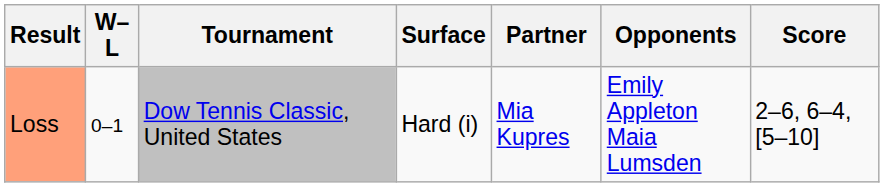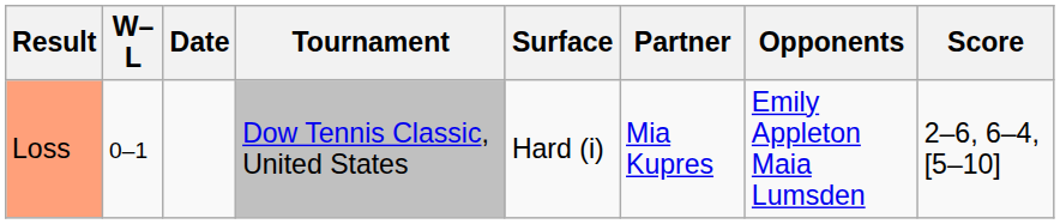 <table class="sortable wikitable">
 <tr>
 <th>Result</th>
 <th class="unsortable">W–L</th>
+<th>Date</th>
 <th>Tournament</th>
 <th>Surface</th>
 <th>Partner</th>
 <th>Opponents</th>
 <th class="unsortable">Score</th>
 </tr>
 <tr>
 <td style="background:#ffa07a;">Loss</td>
 <td><small>0–1</small></td>
+<td><a href='#'></a></td>
 <td bgcolor=silver><a href='#'>Dow Tennis Classic</a>, United States</td>
 <td>Hard (i)</td>
 <td> <a href='#'>Mia Kupres</a></td>
 <td> <a href='#'>Emily Appleton</a><br>  <a href='#'>Maia Lumsden</a></td>
 <td>2–6, 6–4, [5–10]</td>
 </tr>
 </table>
